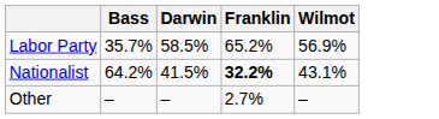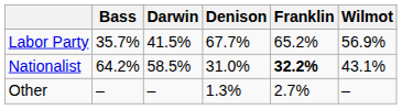 <table class="wikitable">
 <tr style="background:#ccc;">
 <th></th>
 <th>Bass</th>
 <th>Darwin</th>
+<th>Denison</th>
 <th>Franklin</th>
 <th>Wilmot</th>
 </tr>
 <tr>
 <td><a href='#'>Labor Party</a></td>
 <td>35.7%</td>
-<td>58.5%</td>
+<td>41.5%</td>
+<td>67.7%</td>
 <td>65.2%</td>
 <td>56.9%</td>
 </tr>
 <tr>
 <td><a href='#'>Nationalist</a></td>
 <td>64.2%</td>
-<td>41.5%</td>
+<td>58.5%</td>
+<td>31.0%</td>
 <td><strong>32.2%</strong></td>
 <td>43.1%</td>
 </tr>
 <tr>
 <td>Other</td>
 <td>–</td>
 <td>–</td>
+<td>1.3%</td>
 <td>2.7%</td>
 <td>–</td>
 </tr>
 </table>
